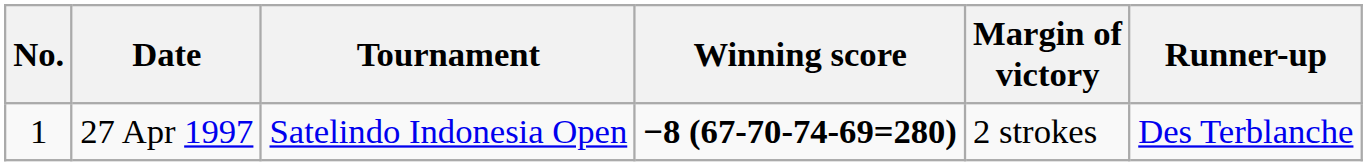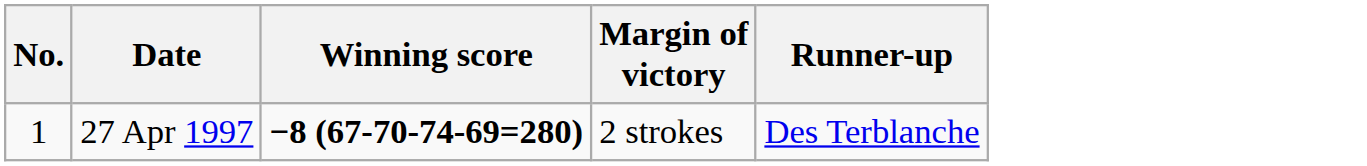 <table class="wikitable" style="font-size:95%;">
 <tr>
 <th>No.</th>
 <th>Date</th>
-<th>Tournament</th>
 <th>Winning score</th>
 <th>Margin of<br>victory</th>
 <th>Runner-up</th>
 </tr>
 <tr>
 <td align=center>1</td>
 <td align=right>27 Apr <a href='#'>1997</a></td>
-<td><a href='#'>Satelindo Indonesia Open</a></td>
 <td><strong>−8 (67-70-74-69=280)</strong></td>
 <td>2 strokes</td>
 <td> <a href='#'>Des Terblanche</a></td>
 </tr>
 </table>
